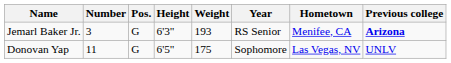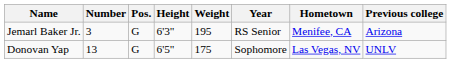 <table class="wikitable sortable" border="1">
 <tr>
 <th>Name</th>
 <th>Number</th>
 <th>Pos.</th>
 <th>Height</th>
 <th>Weight</th>
 <th>Year</th>
 <th>Hometown</th>
 <th class="unsortable">Previous college</th>
 </tr>
 <tr>
 <td>Jemarl Baker Jr.</td>
 <td>3</td>
 <td>G</td>
 <td>6'3"</td>
-<td>193</td>
+<td>195</td>
 <td>RS Senior</td>
 <td><a href='#'>Menifee, CA</a></td>
-<td><strong><a href='#'>Arizona</a></strong></td>
+<td><a href='#'>Arizona</a></td>
 </tr>
 <tr>
 <td>Donovan Yap</td>
-<td>11</td>
+<td>13</td>
 <td>G</td>
 <td>6'5"</td>
 <td>175</td>
 <td>Sophomore</td>
 <td><a href='#'>Las Vegas, NV</a></td>
 <td><a href='#'>UNLV</a></td>
 </tr>
 </table>
